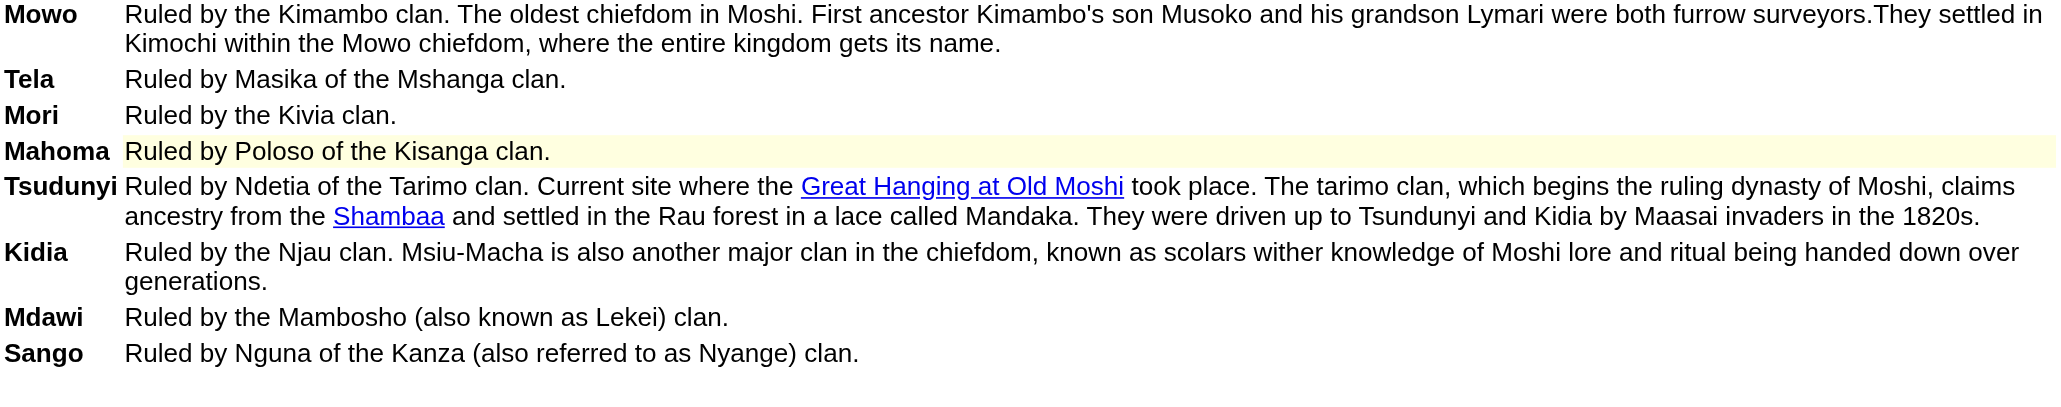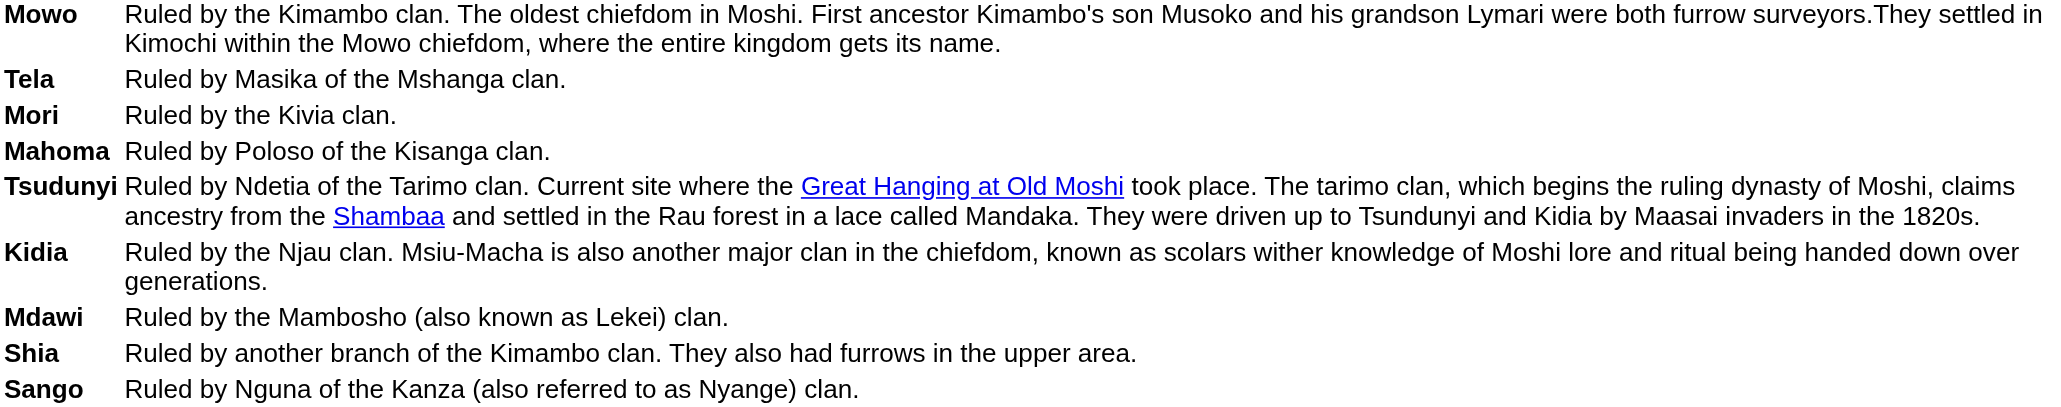 <table border=0>
 <tr>
 <td valign=top><strong>Mowo</strong></td>
 <td>Ruled by the Kimambo clan. The oldest chiefdom in Moshi. First ancestor Kimambo's son Musoko and his grandson Lymari were both furrow surveyors.They settled in Kimochi within the Mowo chiefdom, where the entire kingdom gets its name.</td>
 </tr>
 <tr>
 <td valign=top><strong>Tela</strong></td>
 <td>Ruled by Masika of the Mshanga clan.</td>
 </tr>
 <tr>
 <td valign=top><strong>Mori</strong></td>
 <td>Ruled by the Kivia clan.</td>
 </tr>
 <tr>
 <td valign=top><strong>Mahoma</strong></td>
-<td style="background: lightyellow;">Ruled by Poloso of the Kisanga clan.</td>
+<td>Ruled by Poloso of the Kisanga clan.</td>
 </tr>
 <tr>
 <td valign=top><strong>Tsudunyi</strong></td>
 <td>Ruled by Ndetia of the Tarimo clan. Current site where the <a href='#'>Great Hanging at Old Moshi</a> took place. The tarimo clan, which begins the ruling dynasty of Moshi, claims ancestry from the <a href='#'>Shambaa</a> and settled in the Rau forest in a lace called Mandaka. They were driven up to Tsundunyi and Kidia by Maasai invaders in the 1820s.</td>
 </tr>
 <tr>
 <td valign=top><strong>Kidia</strong></td>
 <td>Ruled by the Njau clan. Msiu-Macha is also another major clan in the chiefdom, known as scolars wither knowledge of Moshi lore and ritual being handed down over generations.</td>
 </tr>
 <tr>
 <td valign=top><strong>Mdawi</strong></td>
 <td>Ruled by the Mambosho (also known as Lekei) clan.</td>
 </tr>
 <tr>
+<td valign=top><strong>Shia</strong></td>
+<td>Ruled by another branch of the Kimambo clan. They also had furrows in the upper area.</td>
+</tr>
+<tr>
 <td valign=top><strong>Sango</strong></td>
 <td>Ruled by Nguna of the Kanza (also referred to as Nyange) clan.</td>
 </tr>
 <tr>
 </tr>
 </table>
